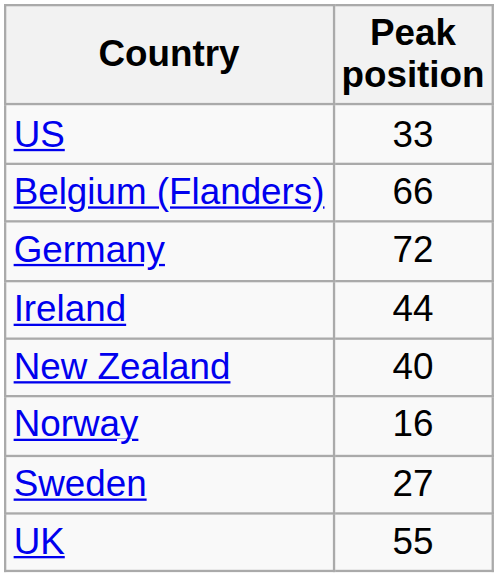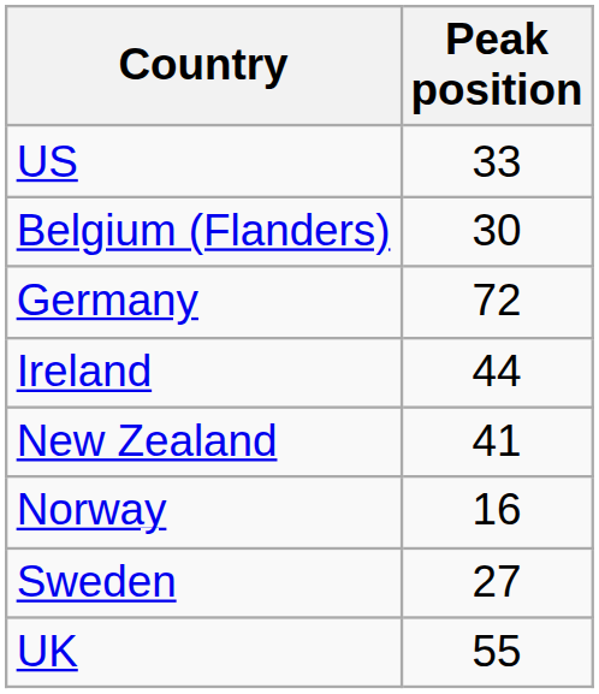 <table class="wikitable sortable">
 <tr>
 <th>Country</th>
 <th align="center">Peak<br>position</th>
 </tr>
 <tr>
 <td><a href='#'>US</a></td>
 <td align="center">33</td>
 </tr>
 <tr>
 <td><a href='#'>Belgium (Flanders)</a></td>
-<td align="center">66</td>
+<td align="center">30</td>
 </tr>
 <tr>
 <td><a href='#'>Germany</a></td>
 <td align="center">72</td>
 </tr>
 <tr>
 <td><a href='#'>Ireland</a></td>
 <td align="center">44</td>
 </tr>
 <tr>
 <td><a href='#'>New Zealand</a></td>
-<td align="center">40</td>
+<td align="center">41</td>
 </tr>
 <tr>
 <td><a href='#'>Norway</a></td>
 <td align="center">16</td>
 </tr>
 <tr>
 <td><a href='#'>Sweden</a></td>
 <td align="center">27</td>
 </tr>
 <tr>
 <td><a href='#'>UK</a></td>
 <td align="center">55</td>
 </tr>
 </table>
